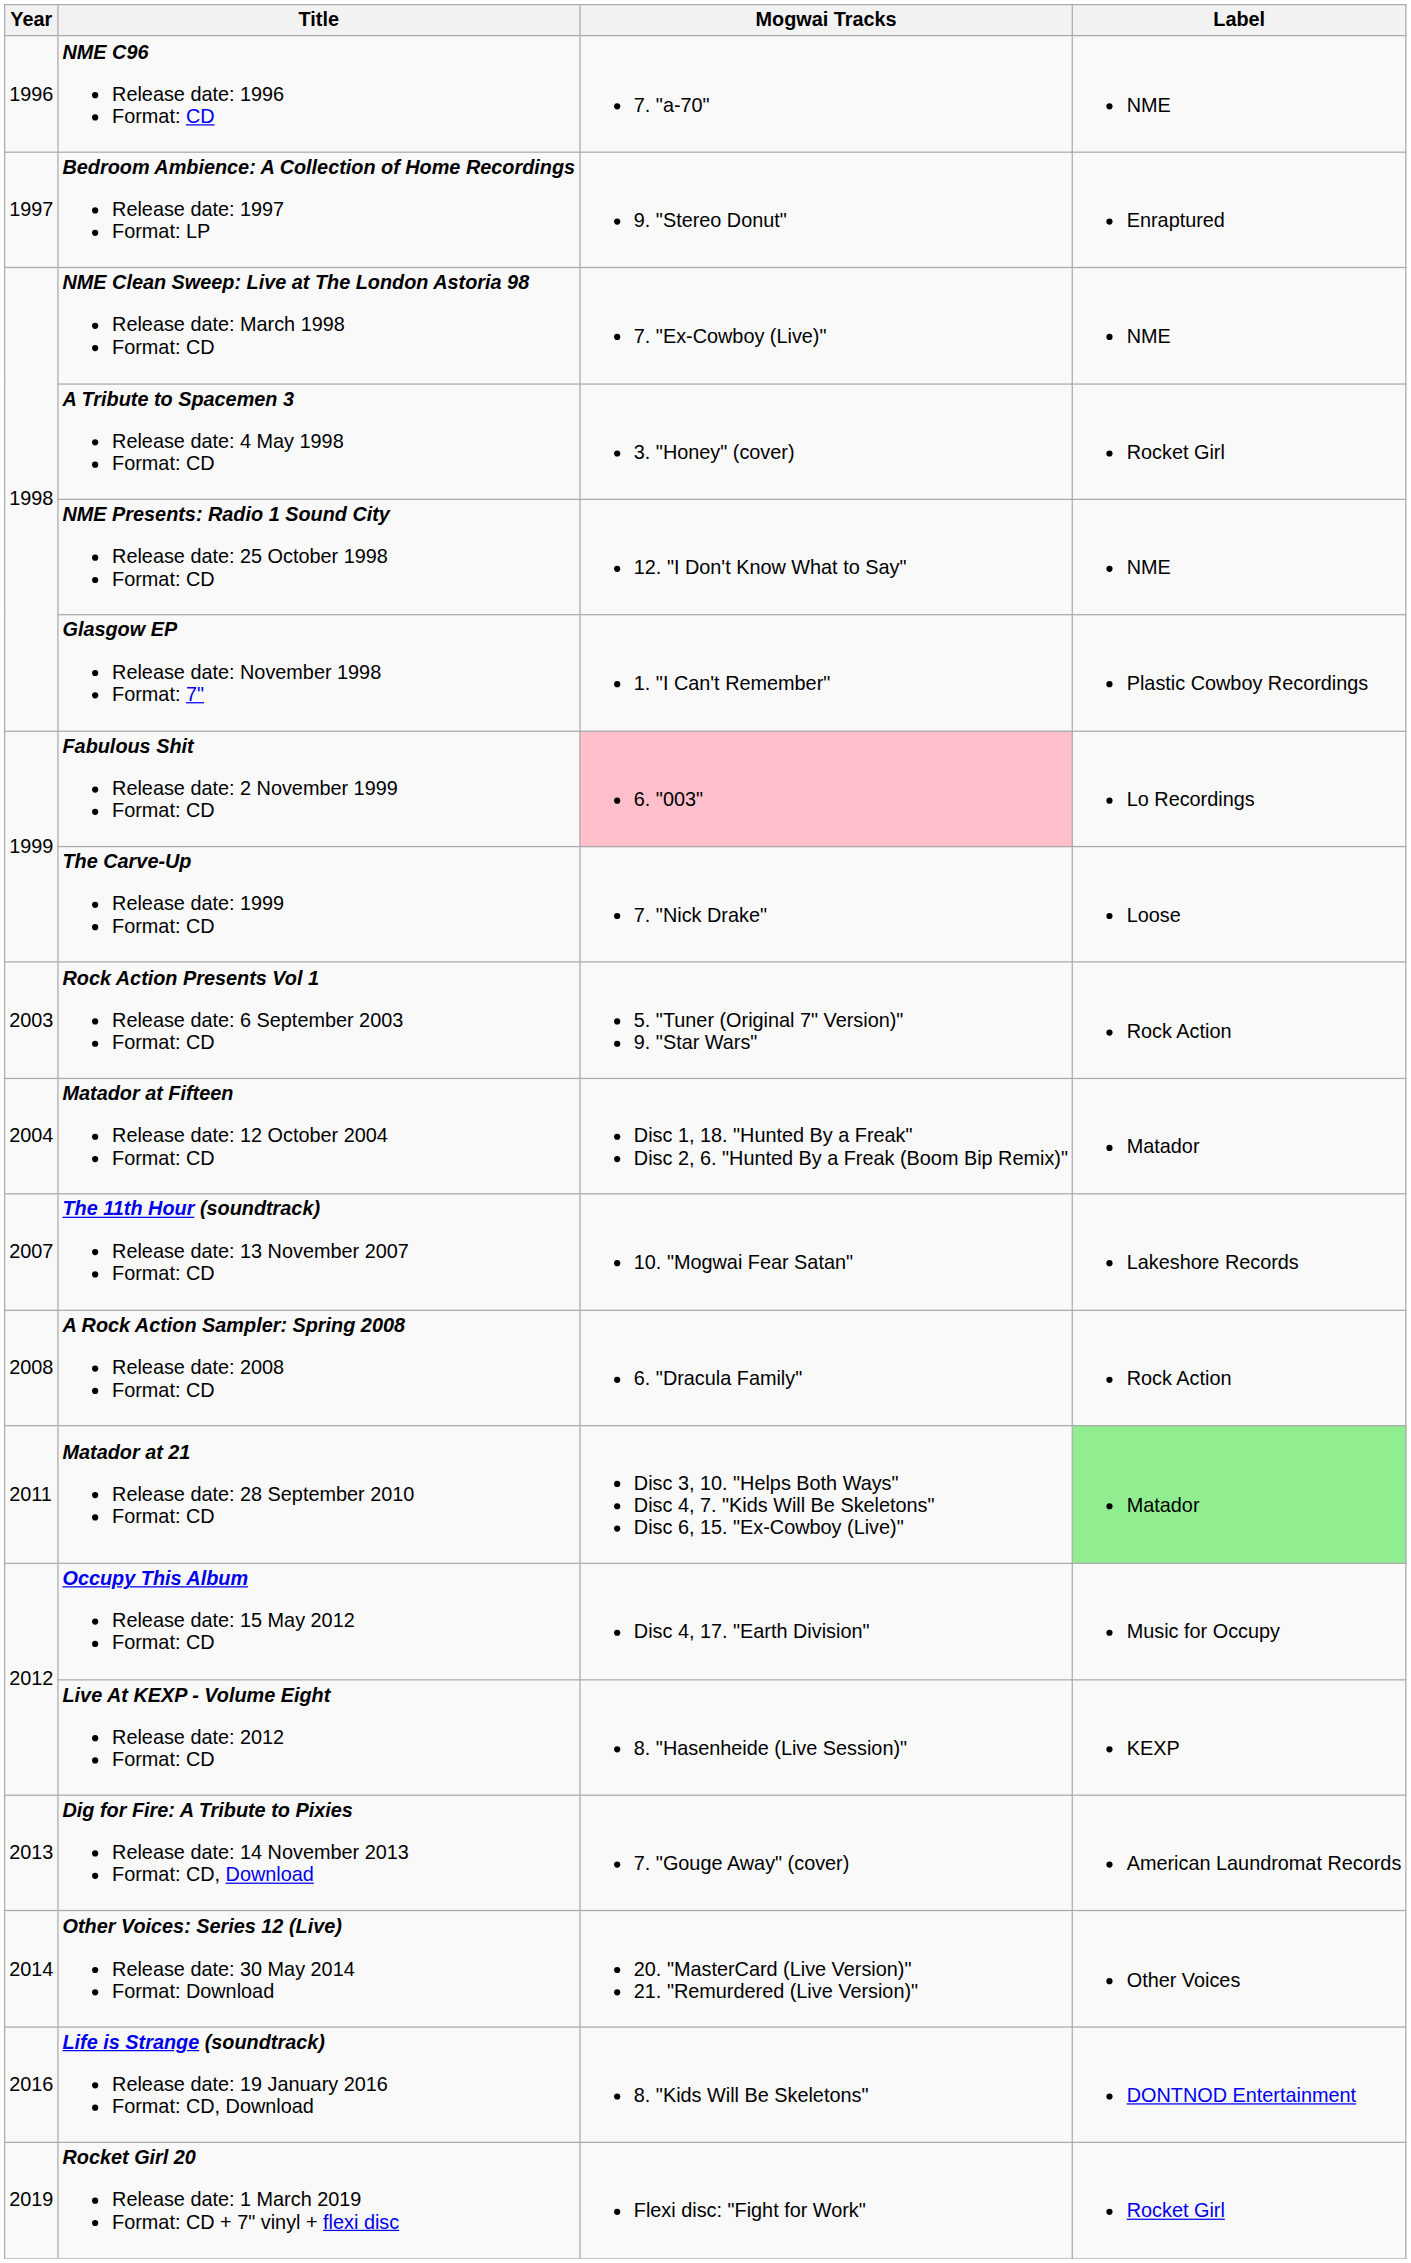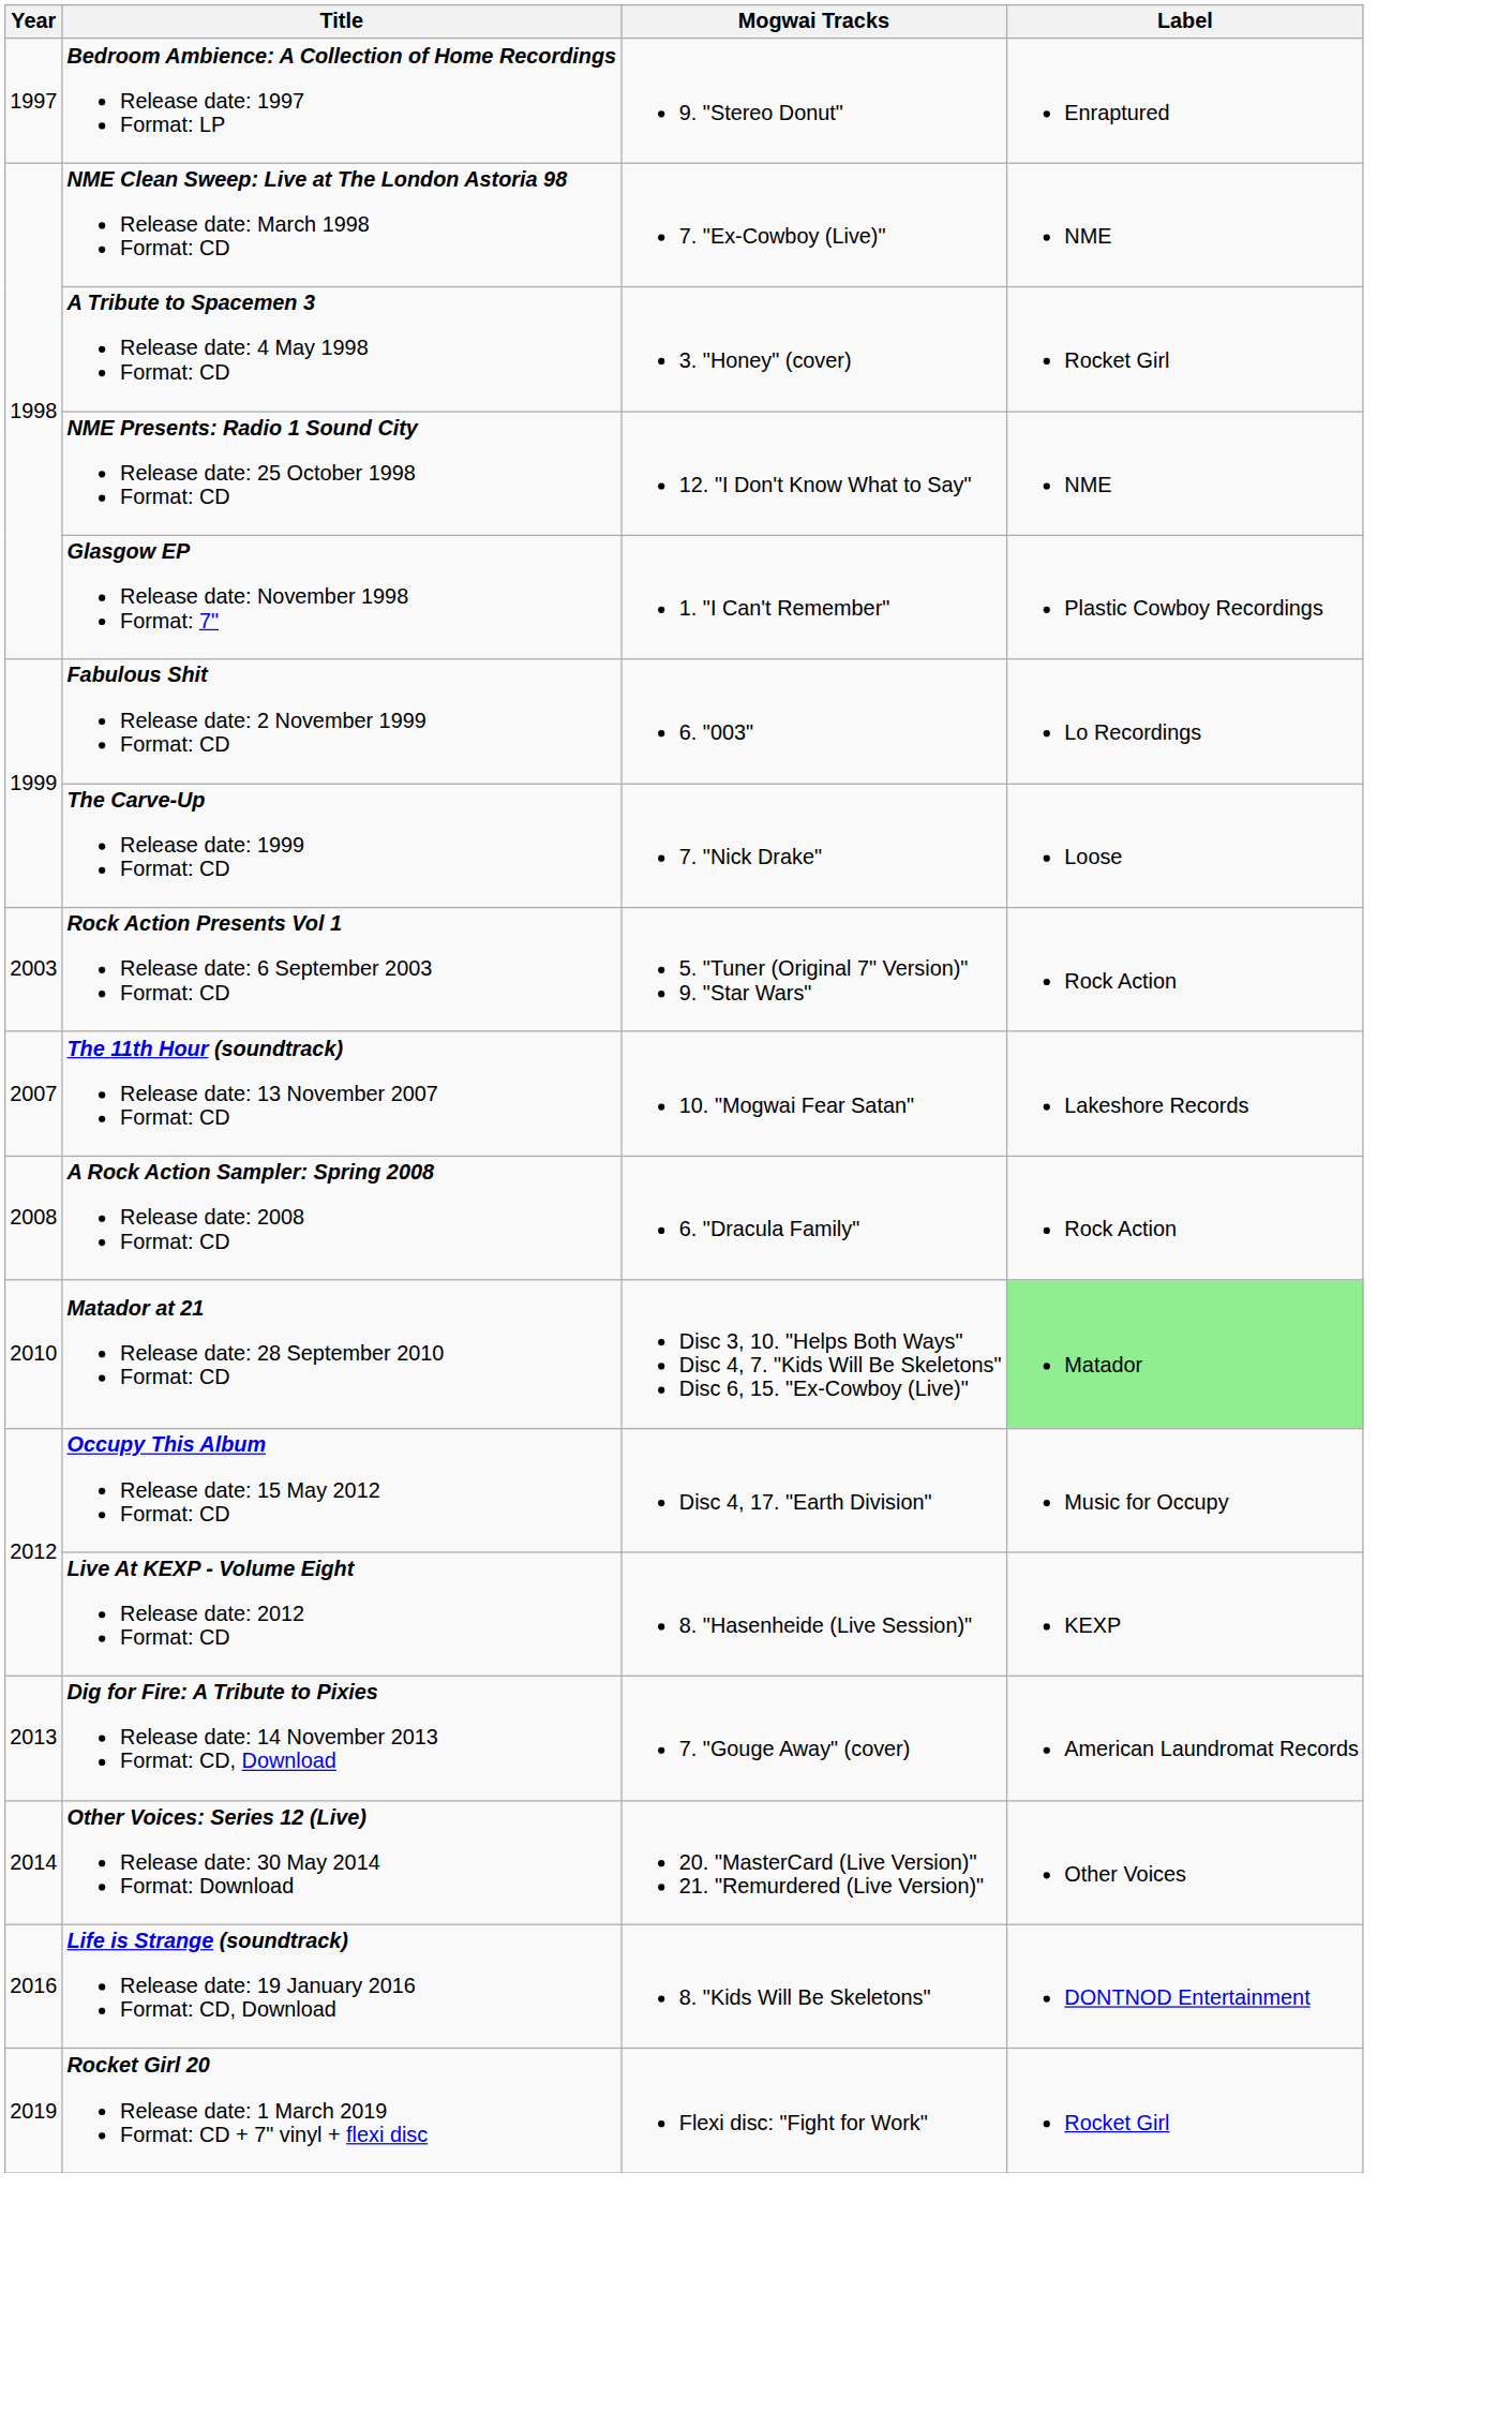 <table class="wikitable">
 <tr>
 <th>Year</th>
 <th>Title</th>
 <th>Mogwai Tracks</th>
 <th>Label</th>
-</tr>
-<tr>
-<td>1996</td>
-<td><strong><em>NME C96</em></strong><br><ul><li>Release date: 1996</li><li>Format: <a href='#'>CD</a></li></ul></td>
-<td><br><ul><li>7. "a-70"</li></ul></td>
-<td><br><ul><li>NME</li></ul></td>
 </tr>
 <tr>
 <td>1997</td>
 <td><strong><em>Bedroom Ambience: A Collection of Home Recordings</em></strong><br><ul><li>Release date: 1997</li><li>Format: LP</li></ul></td>
 <td><br><ul><li>9. "Stereo Donut"</li></ul></td>
 <td><br><ul><li>Enraptured</li></ul></td>
 </tr>
 <tr>
 <td rowspan="4">1998</td>
 <td><strong><em>NME Clean Sweep: Live at The London Astoria 98</em></strong><br><ul><li>Release date: March 1998</li><li>Format: CD</li></ul></td>
 <td><br><ul><li>7. "Ex-Cowboy (Live)"</li></ul></td>
 <td><br><ul><li>NME</li></ul></td>
 </tr>
 <tr>
 <td><strong><em>A Tribute to Spacemen 3</em></strong><br><ul><li>Release date: 4 May 1998</li><li>Format: CD</li></ul></td>
 <td><br><ul><li>3. "Honey" (cover)</li></ul></td>
 <td><br><ul><li>Rocket Girl</li></ul></td>
 </tr>
 <tr>
 <td><strong><em>NME Presents: Radio 1 Sound City</em></strong><br><ul><li>Release date: 25 October 1998</li><li>Format: CD</li></ul></td>
 <td><br><ul><li>12. "I Don't Know What to Say"</li></ul></td>
 <td><br><ul><li>NME</li></ul></td>
 </tr>
 <tr>
 <td><strong><em>Glasgow EP</em></strong><br><ul><li>Release date: November 1998</li><li>Format: <a href='#'>7"</a></li></ul></td>
 <td><br><ul><li>1. "I Can't Remember"</li></ul></td>
 <td><br><ul><li>Plastic Cowboy Recordings</li></ul></td>
 </tr>
 <tr>
 <td rowspan="2">1999</td>
 <td><strong><em>Fabulous Shit</em></strong><br><ul><li>Release date: 2 November 1999</li><li>Format: CD</li></ul></td>
-<td style="background: pink;"><br><ul><li>6. "003"</li></ul></td>
+<td><br><ul><li>6. "003"</li></ul></td>
 <td><br><ul><li>Lo Recordings</li></ul></td>
 </tr>
 <tr>
 <td><strong><em>The Carve-Up</em></strong><br><ul><li>Release date: 1999</li><li>Format: CD</li></ul></td>
 <td><br><ul><li>7. "Nick Drake"</li></ul></td>
 <td><br><ul><li>Loose</li></ul></td>
 </tr>
 <tr>
 <td>2003</td>
 <td><strong><em>Rock Action Presents Vol 1</em></strong><br><ul><li>Release date: 6 September 2003</li><li>Format: CD</li></ul></td>
 <td><br><ul><li>5. "Tuner (Original 7" Version)"</li><li>9. "Star Wars"</li></ul></td>
 <td><br><ul><li>Rock Action</li></ul></td>
 </tr>
 <tr>
-<td>2004</td>
-<td><strong><em>Matador at Fifteen</em></strong><br><ul><li>Release date: 12 October 2004</li><li>Format: CD</li></ul></td>
-<td><br><ul><li>Disc 1, 18. "Hunted By a Freak"</li><li>Disc 2, 6. "Hunted By a Freak (Boom Bip Remix)"</li></ul></td>
-<td><br><ul><li>Matador</li></ul></td>
-</tr>
-<tr>
 <td>2007</td>
 <td><strong><em><a href='#'>The 11th Hour</a> (soundtrack)</em></strong><br><ul><li>Release date: 13 November 2007</li><li>Format: CD</li></ul></td>
 <td><br><ul><li>10. "Mogwai Fear Satan"</li></ul></td>
 <td><br><ul><li>Lakeshore Records</li></ul></td>
 </tr>
 <tr>
 <td>2008</td>
 <td><strong><em>A Rock Action Sampler: Spring 2008</em></strong><br><ul><li>Release date: 2008</li><li>Format: CD</li></ul></td>
 <td><br><ul><li>6. "Dracula Family"</li></ul></td>
 <td><br><ul><li>Rock Action</li></ul></td>
 </tr>
 <tr>
-<td>2011</td>
+<td>2010</td>
 <td><strong><em>Matador at 21</em></strong><br><ul><li>Release date: 28 September 2010</li><li>Format: CD</li></ul></td>
 <td><br><ul><li>Disc 3, 10. "Helps Both Ways"</li><li>Disc 4, 7. "Kids Will Be Skeletons"</li><li>Disc 6, 15. "Ex-Cowboy (Live)"</li></ul></td>
 <td style="background: lightgreen;"><br><ul><li>Matador</li></ul></td>
 </tr>
 <tr>
 <td rowspan="2">2012</td>
 <td><strong><em><a href='#'>Occupy This Album</a></em></strong><br><ul><li>Release date: 15 May 2012</li><li>Format: CD</li></ul></td>
 <td><br><ul><li>Disc 4, 17. "Earth Division"</li></ul></td>
 <td><br><ul><li>Music for Occupy</li></ul></td>
 </tr>
 <tr>
 <td><strong><em>Live At KEXP - Volume Eight</em></strong><br><ul><li>Release date: 2012</li><li>Format: CD</li></ul></td>
 <td><br><ul><li>8. "Hasenheide (Live Session)"</li></ul></td>
 <td><br><ul><li>KEXP</li></ul></td>
 </tr>
 <tr>
 <td>2013</td>
 <td><strong><em>Dig for Fire: A Tribute to Pixies</em></strong><br><ul><li>Release date: 14 November 2013</li><li>Format: CD, <a href='#'>Download</a></li></ul></td>
 <td><br><ul><li>7. "Gouge Away" (cover)</li></ul></td>
 <td><br><ul><li>American Laundromat Records</li></ul></td>
 </tr>
 <tr>
 <td>2014</td>
 <td><strong><em>Other Voices: Series 12 (Live)</em></strong><br><ul><li>Release date: 30 May 2014</li><li>Format: Download</li></ul></td>
 <td><br><ul><li>20. "MasterCard (Live Version)"</li><li>21. "Remurdered (Live Version)"</li></ul></td>
 <td><br><ul><li>Other Voices</li></ul></td>
 </tr>
 <tr>
 <td>2016</td>
 <td><strong><em><a href='#'>Life is Strange</a> (soundtrack)</em></strong><br><ul><li>Release date: 19 January 2016</li><li>Format: CD, Download</li></ul></td>
 <td><br><ul><li>8. "Kids Will Be Skeletons"</li></ul></td>
 <td><br><ul><li><a href='#'>DONTNOD Entertainment</a></li></ul></td>
 </tr>
 <tr>
 <td>2019</td>
 <td><strong><em>Rocket Girl 20</em></strong><br><ul><li>Release date: 1 March 2019</li><li>Format: CD + 7" vinyl + <a href='#'>flexi disc</a></li></ul></td>
 <td><br><ul><li>Flexi disc: "Fight for Work"</li></ul></td>
 <td><br><ul><li><a href='#'>Rocket Girl</a></li></ul></td>
 </tr>
 </table>
